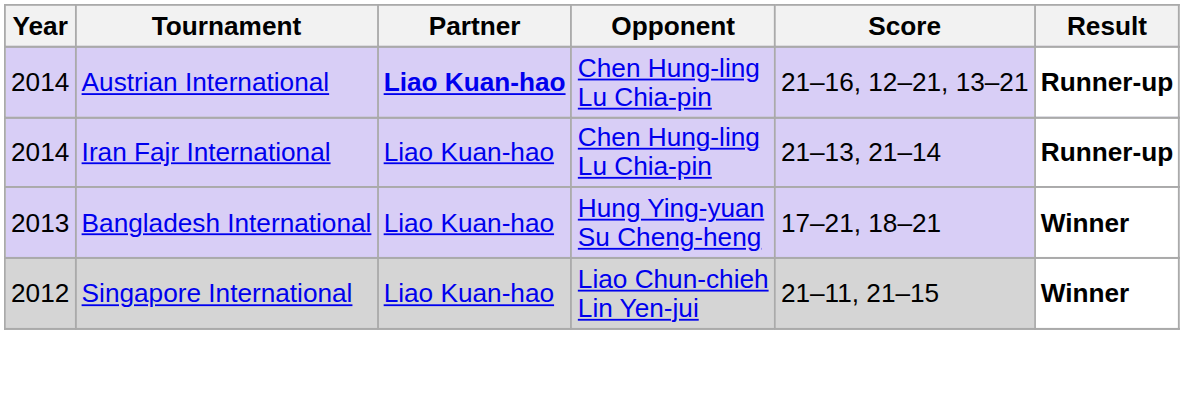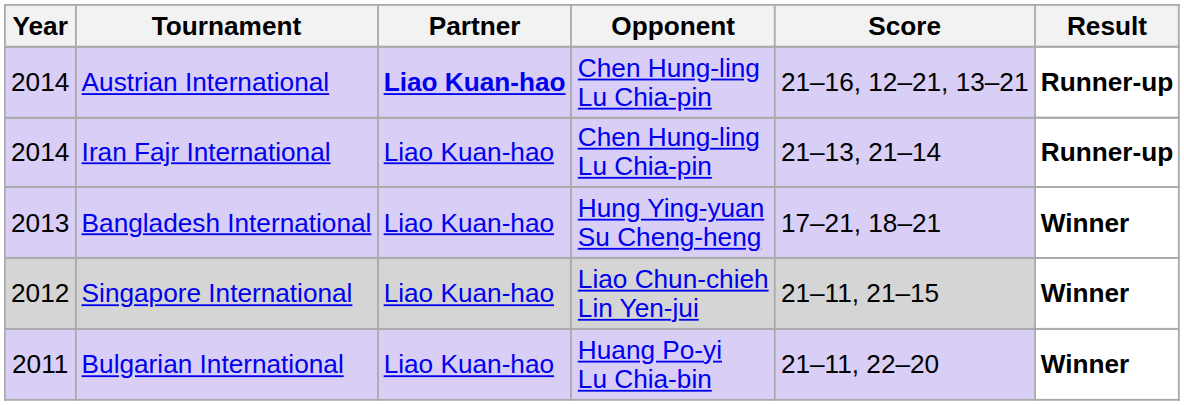 <table class="sortable wikitable" style="font-size: 90%;">
 <tr>
 <th>Year</th>
 <th>Tournament</th>
 <th>Partner</th>
 <th>Opponent</th>
 <th>Score</th>
 <th>Result</th>
 </tr>
 <tr>
 </tr>
 <tr style="background:#D8CEF6">
 <td align="center">2014</td>
 <td align="left"><a href='#'>Austrian International</a></td>
 <td align="left"><strong> <a href='#'>Liao Kuan-hao</a></strong></td>
 <td align="left"> <a href='#'>Chen Hung-ling</a><br> <a href='#'>Lu Chia-pin</a></td>
 <td align="left">21–16, 12–21, 13–21</td>
 <td style="text-align:left; background:white"> <strong>Runner-up</strong></td>
 </tr>
 <tr>
 </tr>
 <tr style="background:#D8CEF6">
 <td align="center">2014</td>
 <td align="left"><a href='#'>Iran Fajr International</a></td>
 <td align="left"> <a href='#'>Liao Kuan-hao</a></td>
 <td align="left"> <a href='#'>Chen Hung-ling</a><br> <a href='#'>Lu Chia-pin</a></td>
 <td align="left">21–13, 21–14</td>
 <td style="text-align:left; background:white"> <strong>Runner-up</strong></td>
 </tr>
 <tr>
 </tr>
 <tr style="background:#D8CEF6">
 <td align="center">2013</td>
 <td align="left"><a href='#'>Bangladesh International</a></td>
 <td align="left"> <a href='#'>Liao Kuan-hao</a></td>
 <td align="left"> <a href='#'>Hung Ying-yuan</a><br> <a href='#'>Su Cheng-heng</a></td>
 <td align="left">17–21, 18–21</td>
 <td style="text-align:left; background:white"> <strong>Winner</strong></td>
 </tr>
 <tr>
 </tr>
 <tr style="background:#D5D5D5">
 <td align="center">2012</td>
 <td align="left"><a href='#'>Singapore International</a></td>
 <td align="left"> <a href='#'>Liao Kuan-hao</a></td>
 <td align="left"> <a href='#'>Liao Chun-chieh</a><br> <a href='#'>Lin Yen-jui</a></td>
 <td align="left">21–11, 21–15</td>
 <td style="text-align:left; background:white"> <strong>Winner</strong></td>
 </tr>
 <tr>
 </tr>
+<tr style="background:#D8CEF6">
+<td align="center">2011</td>
+<td align="left"><a href='#'>Bulgarian International</a></td>
+<td align="left"> <a href='#'>Liao Kuan-hao</a></td>
+<td align="left"> <a href='#'>Huang Po-yi</a><br> <a href='#'>Lu Chia-bin</a></td>
+<td align="left">21–11, 22–20</td>
+<td style="text-align:left; background:white"> <strong>Winner</strong></td>
+</tr>
 </table>
